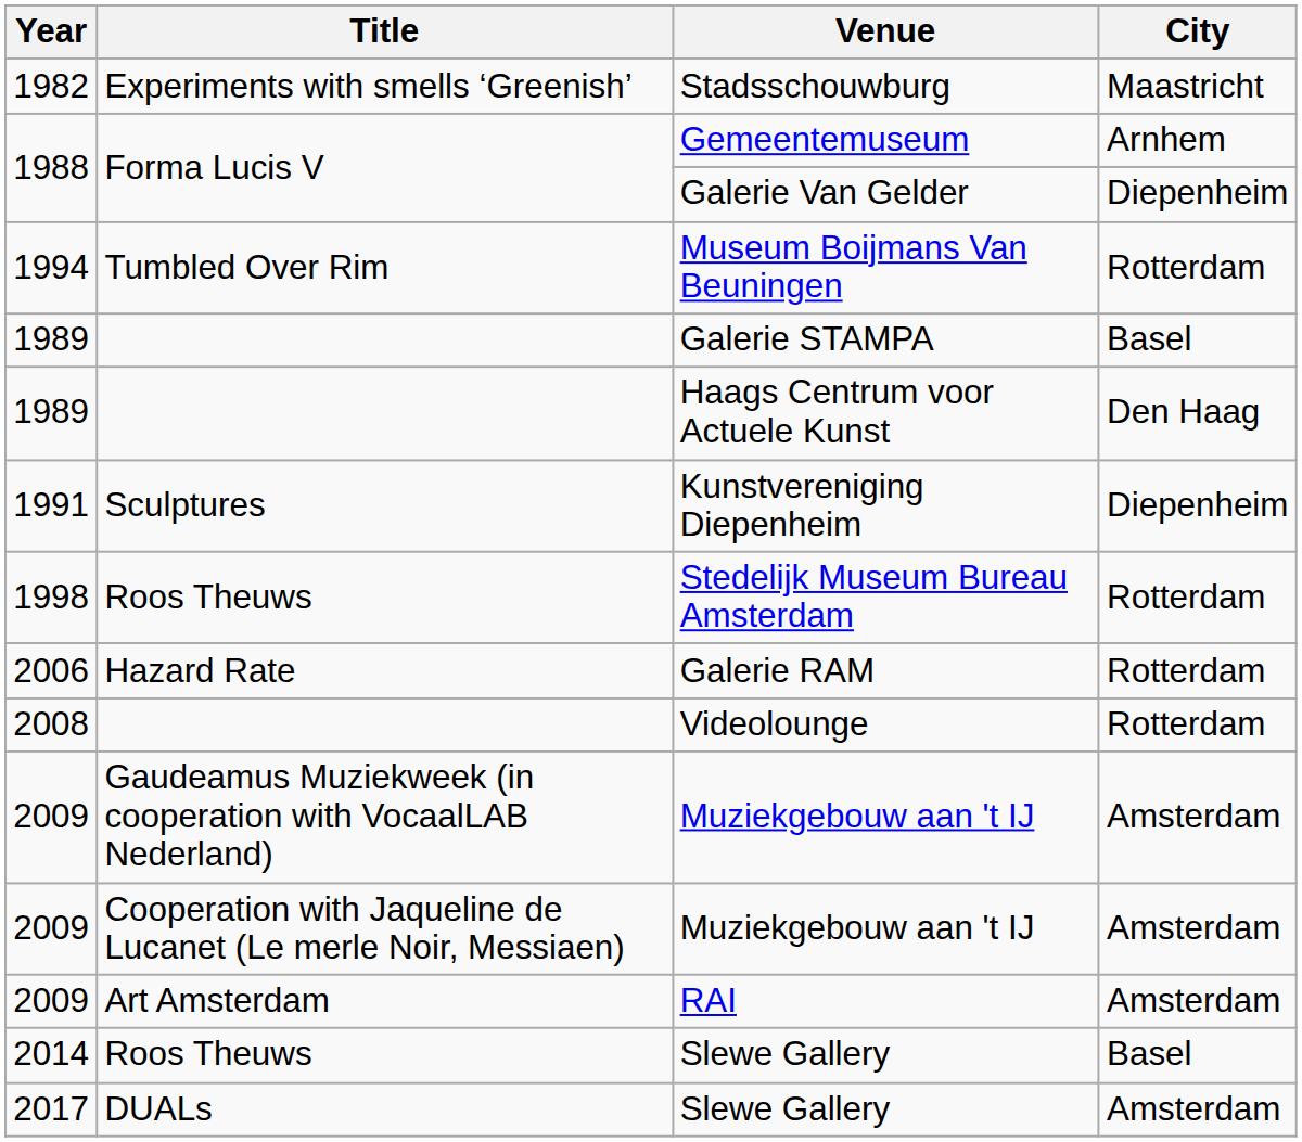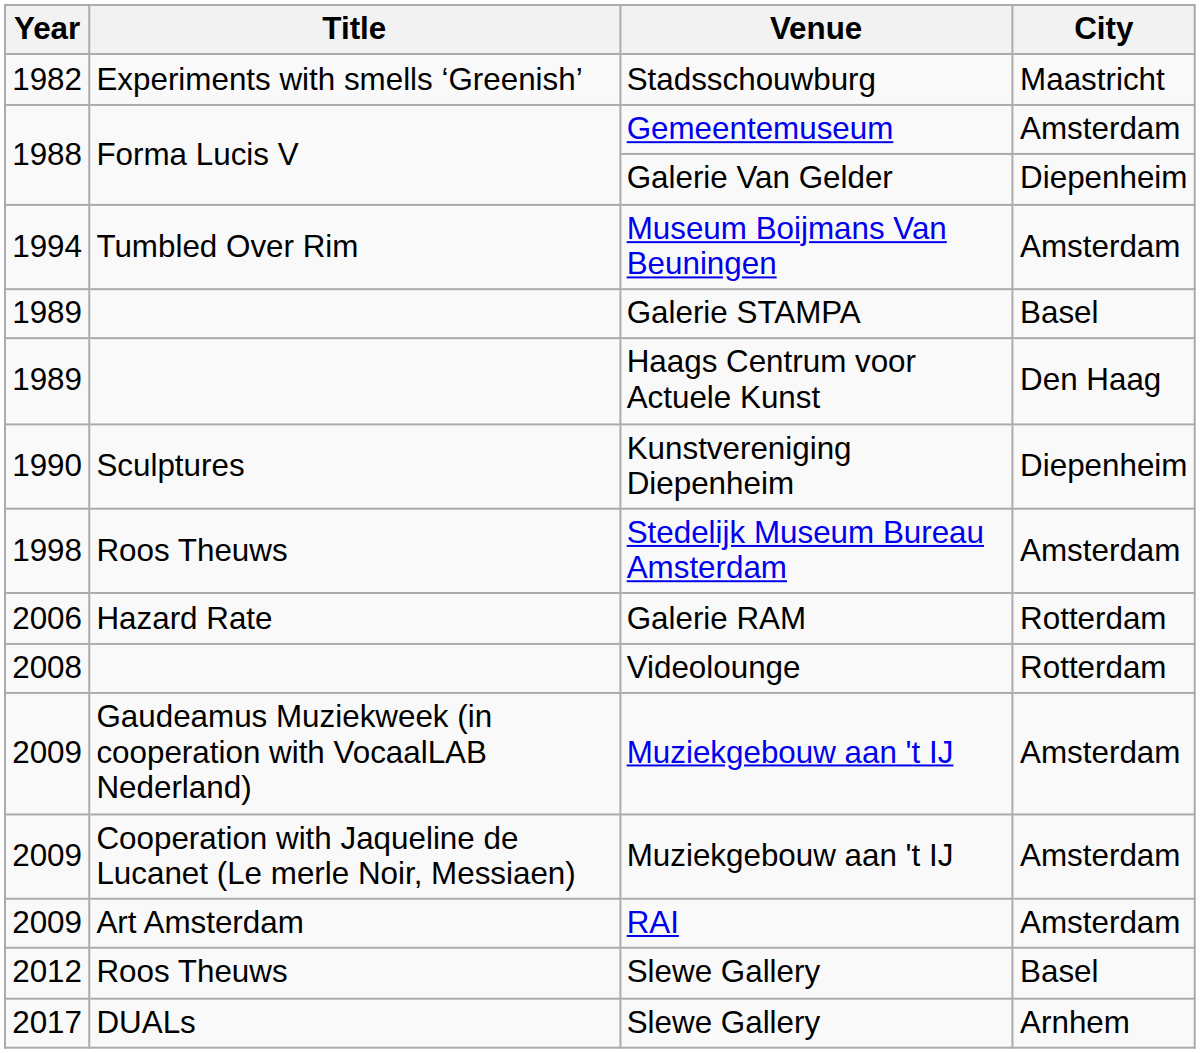 <table class="wikitable">
 <tr>
 <th>Year</th>
 <th>Title</th>
 <th>Venue</th>
 <th>City</th>
 </tr>
 <tr>
 <td>1982</td>
 <td>Experiments with smells ‘Greenish’</td>
 <td>Stadsschouwburg</td>
 <td>Maastricht</td>
 </tr>
 <tr>
 <td rowspan="2">1988</td>
 <td rowspan="2">Forma Lucis V</td>
 <td><a href='#'>Gemeentemuseum</a></td>
-<td>Arnhem</td>
+<td>Amsterdam</td>
 </tr>
 <tr>
 <td>Galerie Van Gelder</td>
 <td>Diepenheim</td>
 </tr>
 <tr>
 <td>1994</td>
 <td>Tumbled Over Rim</td>
 <td><a href='#'>Museum Boijmans Van Beuningen</a></td>
-<td>Rotterdam</td>
+<td>Amsterdam</td>
 </tr>
 <tr>
 <td>1989</td>
 <td></td>
 <td>Galerie STAMPA</td>
 <td>Basel</td>
 </tr>
 <tr>
 <td>1989</td>
 <td></td>
 <td>Haags Centrum voor Actuele Kunst</td>
 <td>Den Haag</td>
 </tr>
 <tr>
-<td>1991</td>
+<td>1990</td>
 <td>Sculptures</td>
 <td>Kunstvereniging Diepenheim</td>
 <td>Diepenheim</td>
 </tr>
 <tr>
 <td>1998</td>
 <td>Roos Theuws</td>
 <td><a href='#'>Stedelijk Museum Bureau Amsterdam</a></td>
-<td>Rotterdam</td>
+<td>Amsterdam</td>
 </tr>
 <tr>
 <td>2006</td>
 <td>Hazard Rate</td>
 <td>Galerie RAM</td>
 <td>Rotterdam</td>
 </tr>
 <tr>
 <td>2008</td>
 <td></td>
 <td>Videolounge</td>
 <td>Rotterdam</td>
 </tr>
 <tr>
 <td>2009</td>
 <td>Gaudeamus Muziekweek (in cooperation with VocaalLAB Nederland)</td>
 <td><a href='#'>Muziekgebouw aan 't IJ</a></td>
 <td>Amsterdam</td>
 </tr>
 <tr>
 <td>2009</td>
 <td>Cooperation with Jaqueline de Lucanet (Le merle Noir, Messiaen)</td>
 <td>Muziekgebouw aan 't IJ</td>
 <td>Amsterdam</td>
 </tr>
 <tr>
 <td>2009</td>
 <td>Art Amsterdam</td>
 <td><a href='#'>RAI</a></td>
 <td>Amsterdam</td>
 </tr>
 <tr>
-<td>2014</td>
+<td>2012</td>
 <td>Roos Theuws</td>
 <td>Slewe Gallery</td>
 <td>Basel</td>
 </tr>
 <tr>
 <td>2017</td>
 <td>DUALs</td>
 <td>Slewe Gallery</td>
-<td>Amsterdam</td>
+<td>Arnhem</td>
 </tr>
 </table>
